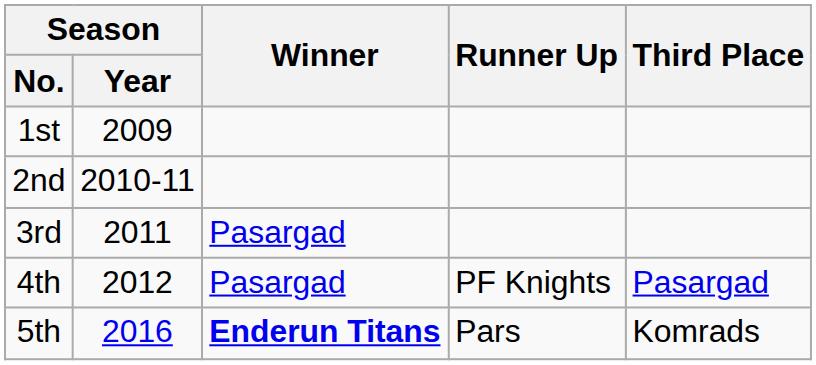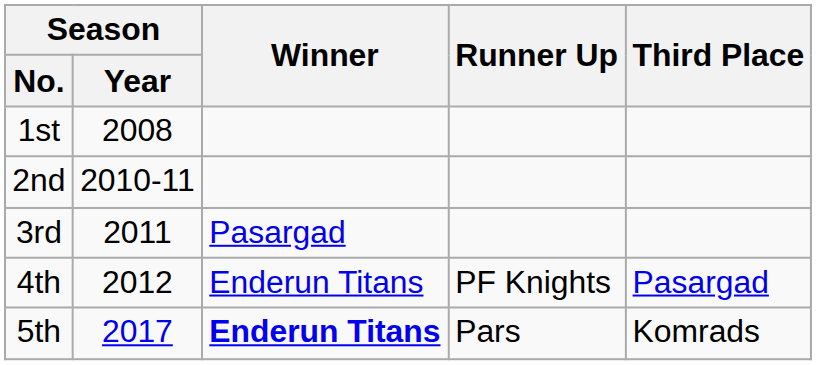 <table class="wikitable">
 <tr>
 <th colspan=2>Season</th>
 <th rowspan=2>Winner</th>
 <th rowspan=2>Runner Up</th>
 <th rowspan=2>Third Place</th>
 </tr>
 <tr>
 <th>No.</th>
 <th>Year</th>
 </tr>
 <tr>
 <td align=center>1st</td>
-<td align=center>2009</td>
+<td align=center>2008</td>
 <td></td>
 <td></td>
 <td></td>
 </tr>
 <tr>
 <td align=center>2nd</td>
 <td align=center>2010-11</td>
 <td></td>
 <td></td>
 <td></td>
 </tr>
 <tr>
 <td align=center>3rd</td>
 <td align=center>2011</td>
 <td><a href='#'>Pasargad</a></td>
 <td></td>
 <td></td>
 </tr>
 <tr>
 <td align=center>4th</td>
 <td align=center>2012</td>
-<td><a href='#'>Pasargad</a></td>
+<td><a href='#'>Enderun Titans</a></td>
 <td>PF Knights</td>
 <td><a href='#'>Pasargad</a></td>
 </tr>
 <tr>
 <td align=center>5th</td>
-<td align=center><a href='#'>2016</a></td>
+<td align=center><a href='#'>2017</a></td>
 <td><strong><a href='#'>Enderun Titans</a></strong></td>
 <td>Pars</td>
 <td>Komrads</td>
 </tr>
 </table>
